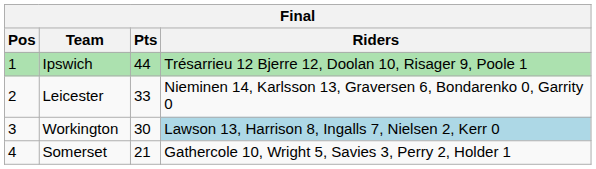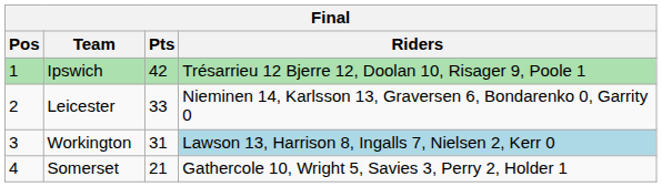 <table class="wikitable">
 <tr>
 <th colspan="4">Final</th>
 </tr>
 <tr>
 <th width=20>Pos</th>
 <th width=90>Team</th>
 <th width=20>Pts</th>
 <th width=450>Riders</th>
 </tr>
 <tr style="background:#ACE1AF;">
 <td>1</td>
 <td align=left>Ipswich</td>
-<td>44</td>
+<td>42</td>
 <td>Trésarrieu 12 Bjerre 12, Doolan 10, Risager 9, Poole 1</td>
 </tr>
 <tr>
 <td>2</td>
 <td align=left>Leicester</td>
 <td>33</td>
 <td>Nieminen 14, Karlsson 13, Graversen 6, Bondarenko 0, Garrity 0</td>
 </tr>
 <tr>
 <td>3</td>
 <td align=left>Workington</td>
-<td>30</td>
+<td>31</td>
 <td style="background: lightblue;">Lawson 13, Harrison 8, Ingalls 7, Nielsen 2, Kerr 0</td>
 </tr>
 <tr>
 <td>4</td>
 <td align=left>Somerset</td>
 <td>21</td>
 <td>Gathercole 10, Wright 5, Savies 3, Perry 2, Holder 1</td>
 </tr>
 </table>
